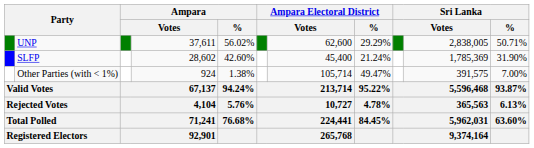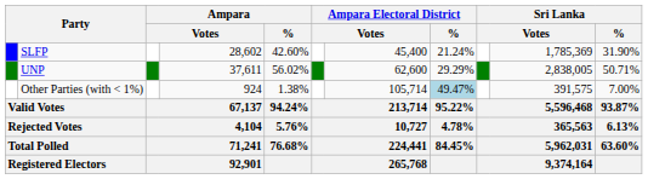 <table class="wikitable">
 <tr>
 <th colspan="2" width="144px"rowspan="2">Party</th>
 <th colspan="3" width="216px">Ampara</th>
 <th colspan="3" width="216px"><a href='#'>Ampara Electoral District</a></th>
 <th colspan="3" width="216px">Sri Lanka</th>
 </tr>
 <tr>
 <th colspan="2" width="144px">Votes</th>
 <th>%</th>
 <th colspan="2" width="144px">Votes</th>
 <th>%</th>
 <th colspan="2" width="144px">Votes</th>
 <th>%</th>
 </tr>
 <tr>
+<td style="background-color:blue;" width="10px"></td>
+<td style="text-align:left;"><a href='#'>SLFP</a></td>
+<td style="background-color:white;" width="10px"></td>
+<td style="text-align:right;">28,602</td>
+<td style="text-align:right;">42.60%</td>
+<td style="background-color:white;" width="10px"></td>
+<td style="text-align:right;">45,400</td>
+<td style="text-align:right;">21.24%</td>
+<td style="background-color:white;" width="10px"></td>
+<td style="text-align:right;">1,785,369</td>
+<td style="text-align:right;">31.90%</td>
+</tr>
+<tr>
 <td style="background-color:green;" width="10px"></td>
 <td style="text-align:left;"><a href='#'>UNP</a></td>
 <td style="background-color:green;" width="10px"></td>
 <td style="text-align:right;">37,611</td>
 <td style="text-align:right;">56.02%</td>
 <td style="background-color:green;" width="10px"></td>
 <td style="text-align:right;">62,600</td>
 <td style="text-align:right;">29.29%</td>
 <td style="background-color:green;" width="10px"></td>
 <td style="text-align:right;">2,838,005</td>
 <td style="text-align:right;">50.71%</td>
 </tr>
 <tr>
-<td style="background-color:blue;" width="10px"></td>
-<td style="text-align:left;"><a href='#'>SLFP</a></td>
-<td style="background-color:white;" width="10px"></td>
-<td style="text-align:right;">28,602</td>
-<td style="text-align:right;">42.60%</td>
-<td style="background-color:white;" width="10px"></td>
-<td style="text-align:right;">45,400</td>
-<td style="text-align:right;">21.24%</td>
-<td style="background-color:white;" width="10px"></td>
-<td style="text-align:right;">1,785,369</td>
-<td style="text-align:right;">31.90%</td>
-</tr>
-<tr>
 <td style="background-color:white;" width="10px"></td>
 <td style="text-align:left;">Other Parties (with < 1%)</td>
 <td style="background-color:white;" width="10px"></td>
 <td style="text-align:right;">924</td>
 <td style="text-align:right;">1.38%</td>
 <td style="background-color:white;" width="10px"></td>
 <td style="text-align:right;">105,714</td>
-<td style="text-align:right;">49.47%</td>
+<td style="background: lightblue; text-align:right;">49.47%</td>
 <td style="background-color:white;" width="10px"></td>
 <td style="text-align:right;">391,575</td>
 <td style="text-align:right;">7.00%</td>
 </tr>
 <tr>
 <th colspan="2" width="144px"style="text-align:left;">Valid Votes</th>
 <th style="text-align:right;"colspan="2" width="144px">67,137</th>
 <th style="text-align:right;">94.24%</th>
 <th style="text-align:right;"colspan="2" width="144px">213,714</th>
 <th style="text-align:right;">95.22%</th>
 <th style="text-align:right;"colspan="2" width="144px">5,596,468</th>
 <th style="text-align:right;">93.87%</th>
 </tr>
 <tr>
 <th colspan="2" width="144px"style="text-align:left;">Rejected Votes</th>
 <th style="text-align:right;"colspan="2" width="144px">4,104</th>
 <th style="text-align:right;">5.76%</th>
 <th style="text-align:right;"colspan="2" width="144px">10,727</th>
 <th style="text-align:right;">4.78%</th>
 <th style="text-align:right;"colspan="2" width="144px">365,563</th>
 <th style="text-align:right;">6.13%</th>
 </tr>
 <tr>
 <th colspan="2" width="144px"style="text-align:left;">Total Polled</th>
 <th style="text-align:right;"colspan="2" width="144px">71,241</th>
 <th style="text-align:right;">76.68%</th>
 <th style="text-align:right;"colspan="2" width="144px">224,441</th>
 <th style="text-align:right;">84.45%</th>
 <th style="text-align:right;"colspan="2" width="144px">5,962,031</th>
 <th style="text-align:right;">63.60%</th>
 </tr>
 <tr>
 <th colspan="2" width="144px"style="text-align:left;">Registered Electors</th>
 <th style="text-align:right;"colspan="2" width="144px">92,901</th>
 <th></th>
 <th style="text-align:right;"colspan="2" width="144px">265,768</th>
 <th></th>
 <th style="text-align:right;"colspan="2" width="144px">9,374,164</th>
 <th></th>
 </tr>
 </table>
